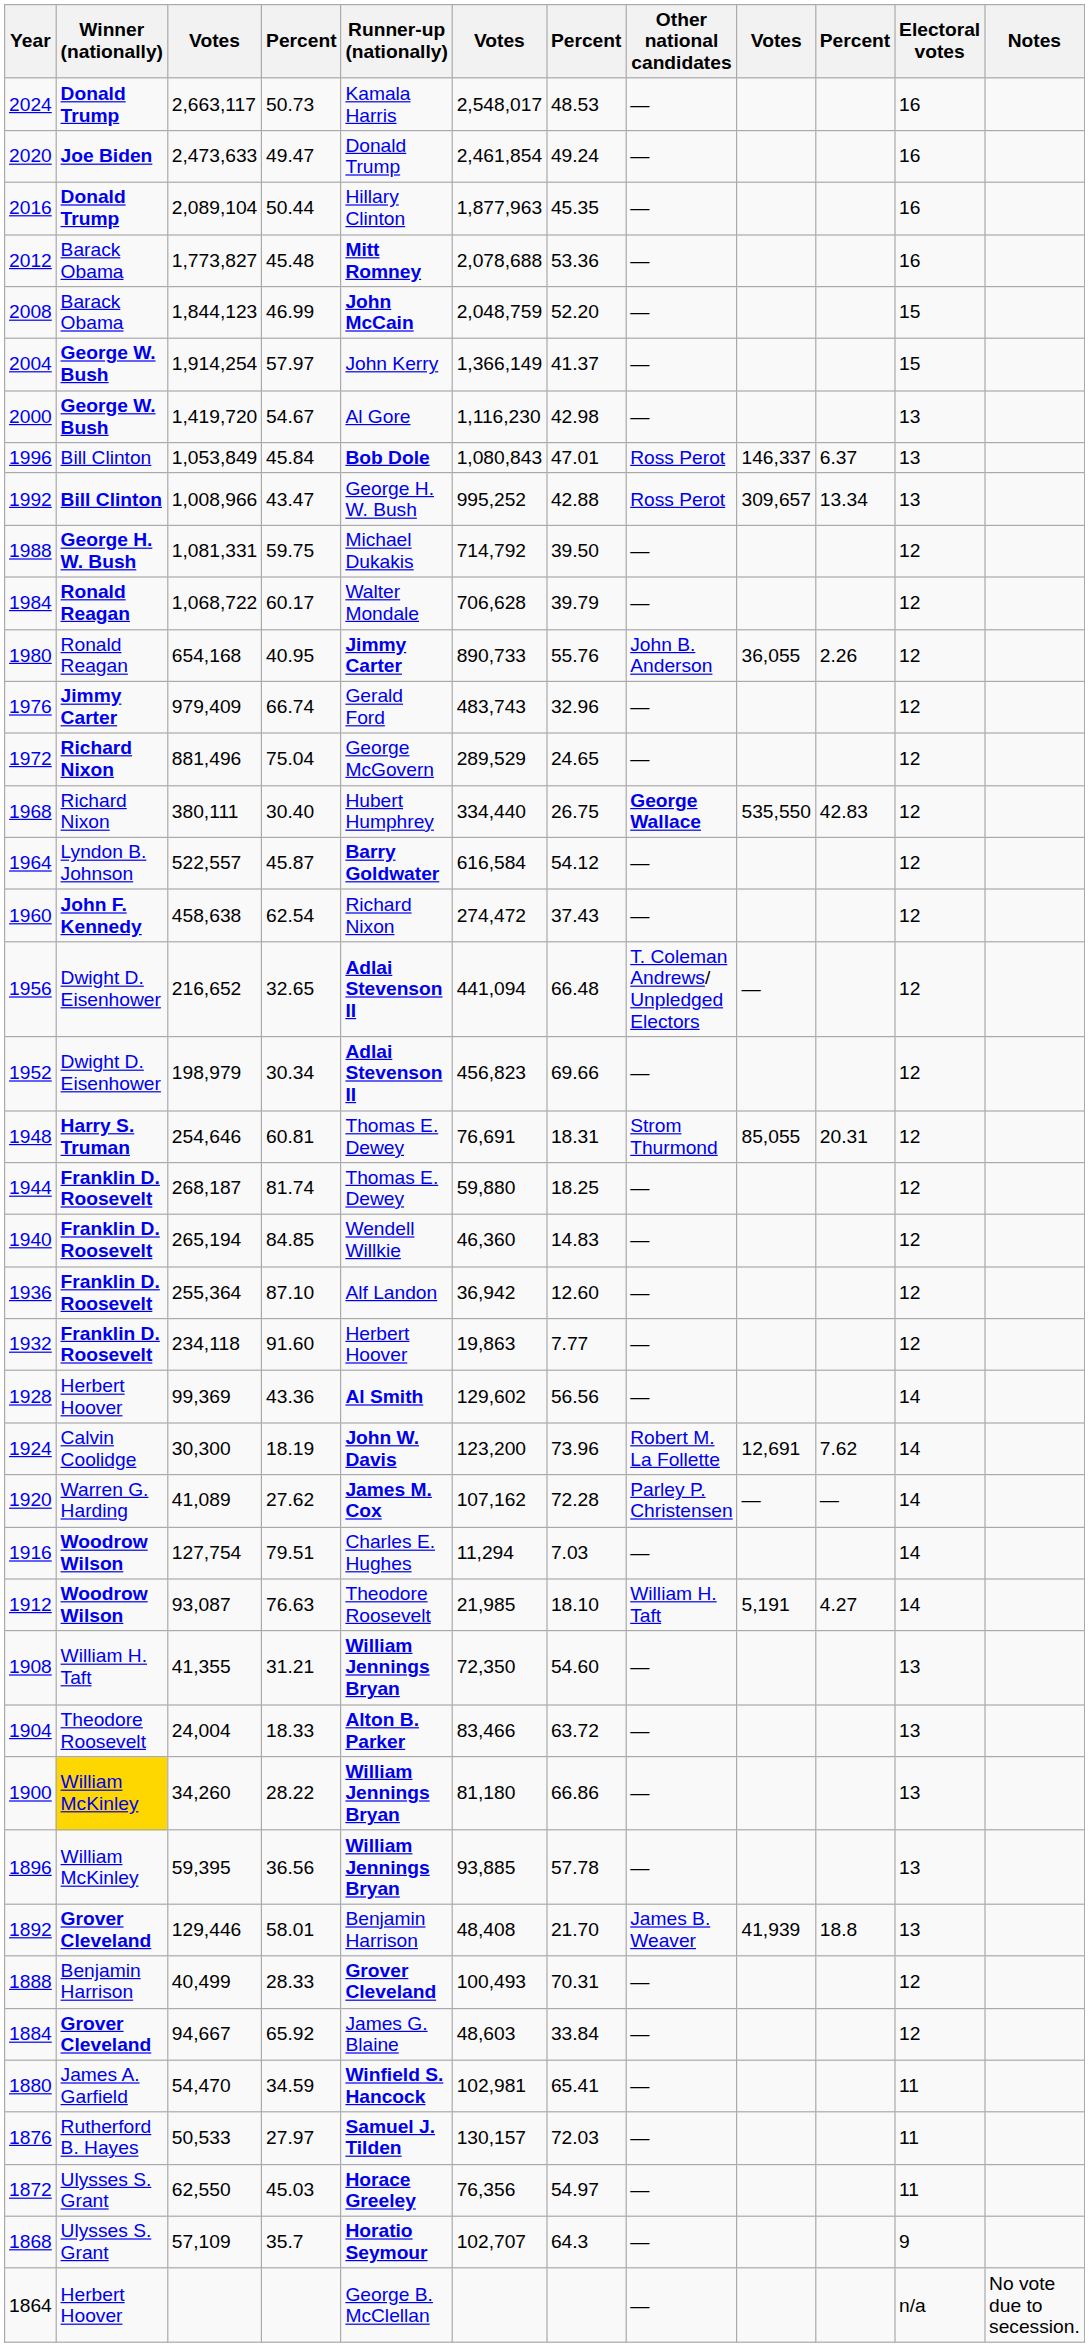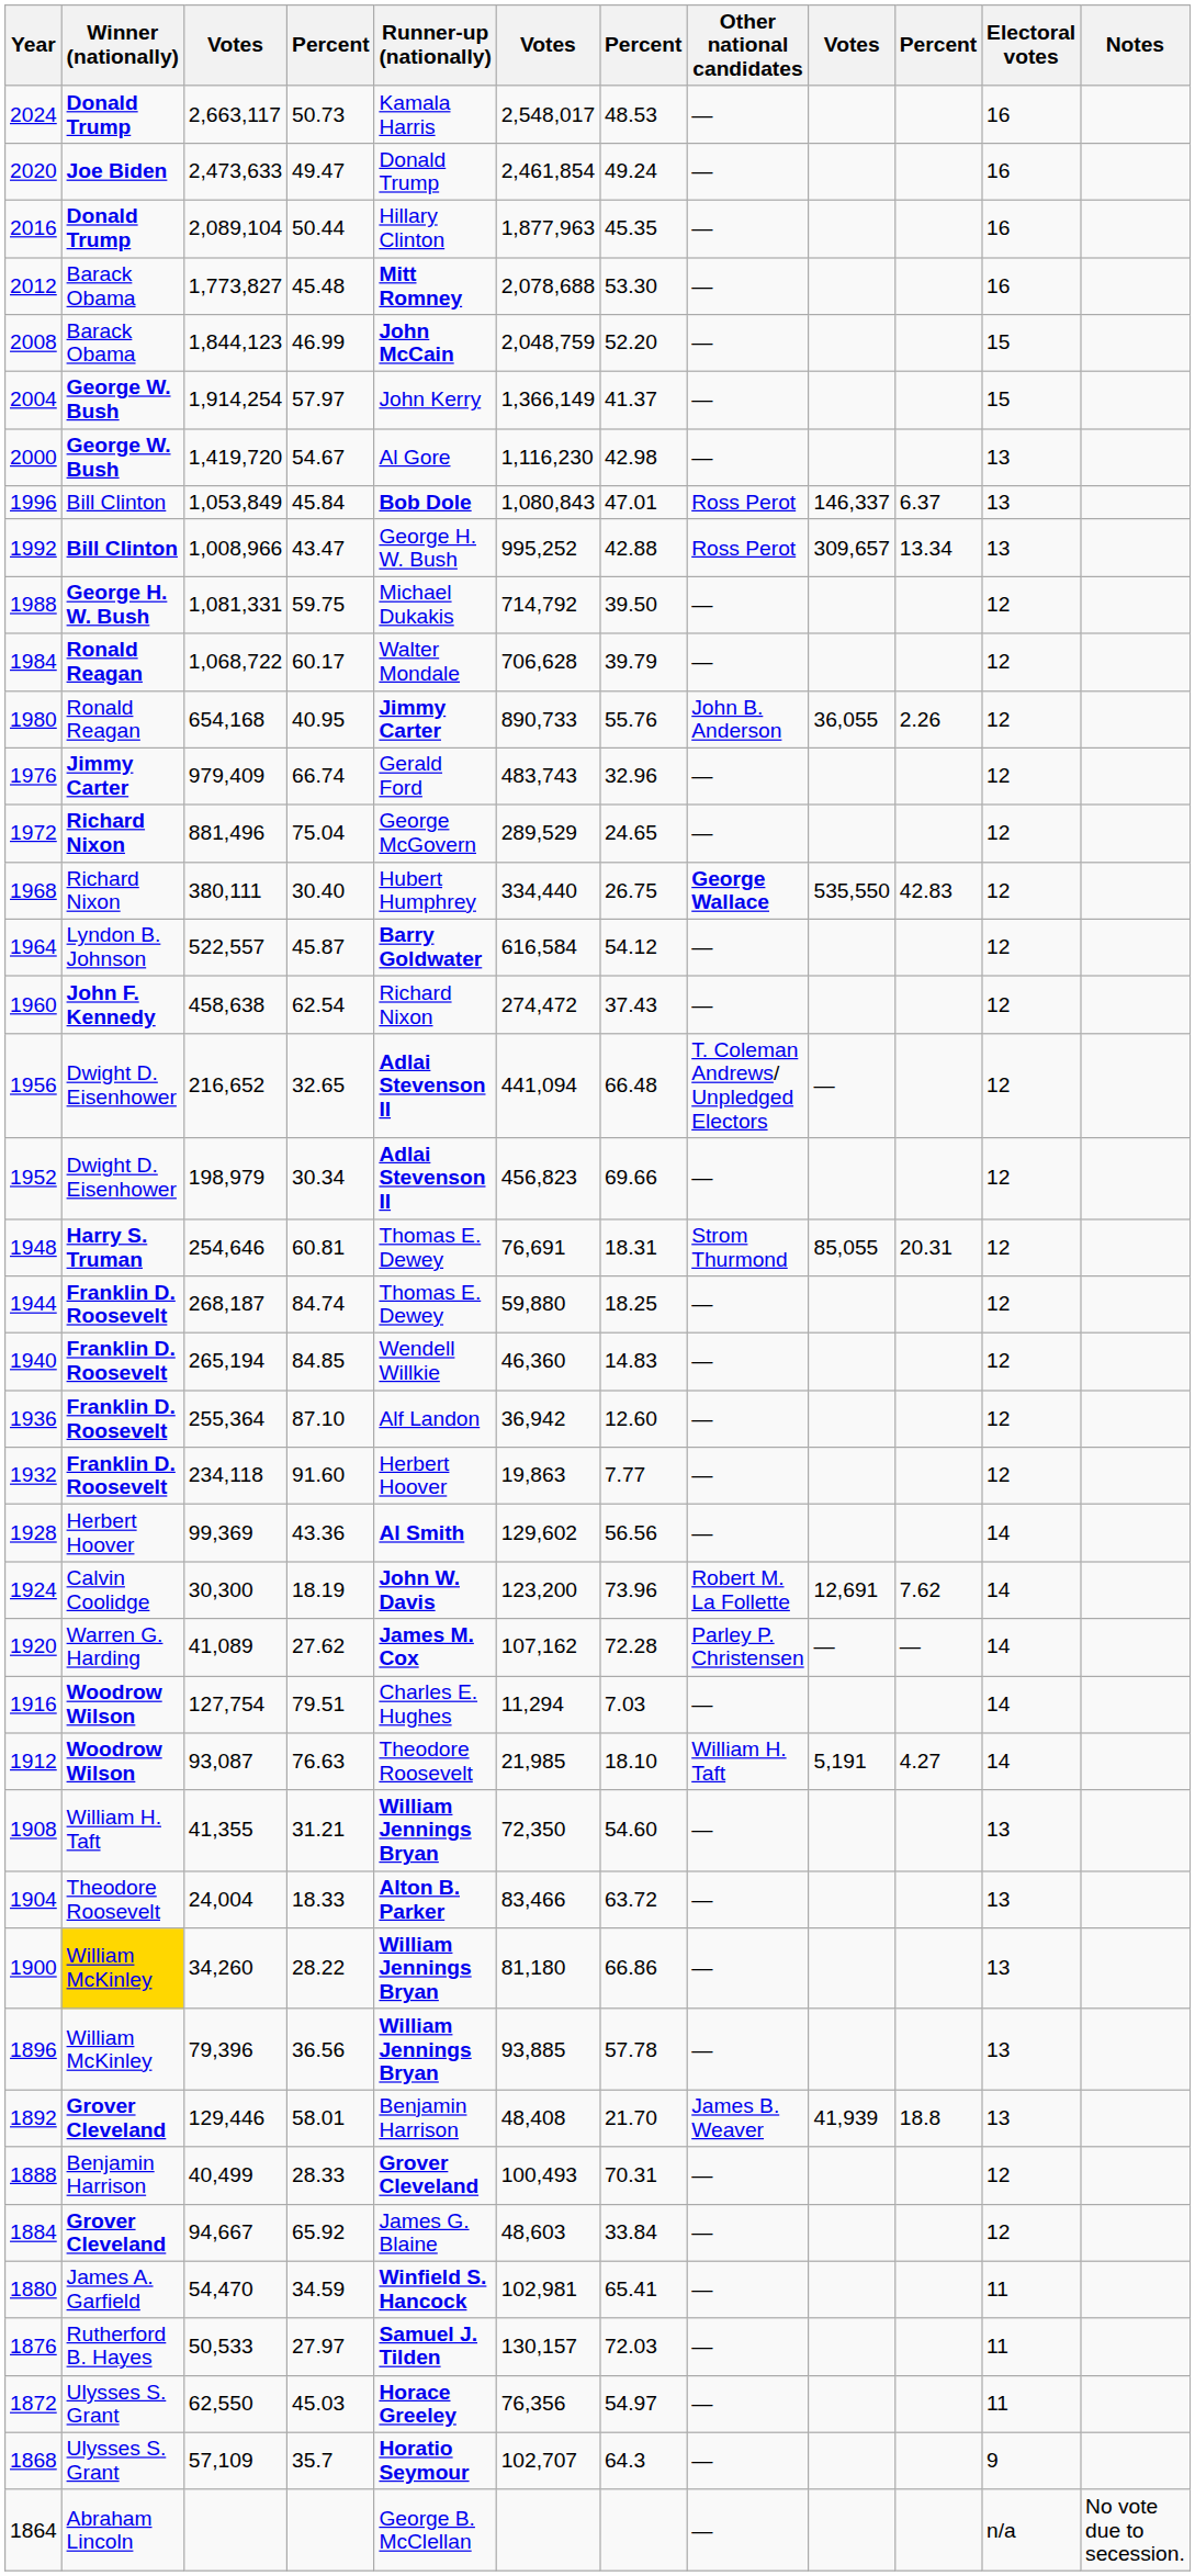 <table class="wikitable sortable">
 <tr>
 <th data-sort-type="number">Year</th>
 <th>Winner (nationally)</th>
 <th data-sort-type="number">Votes</th>
 <th data-sort-type="number">Percent</th>
 <th>Runner-up (nationally)</th>
 <th data-sort-type="number">Votes</th>
 <th data-sort-type="number">Percent</th>
 <th>Other national<br>candidates</th>
 <th data-sort-type="number">Votes</th>
 <th data-sort-type="number">Percent</th>
 <th data-sort-type="number">Electoral<br>votes</th>
 <th class="unsortable">Notes</th>
 </tr>
 <tr>
 <td><a href='#'>2024</a></td>
 <td><strong><a href='#'>Donald Trump</a></strong></td>
 <td>2,663,117</td>
 <td>50.73</td>
 <td><a href='#'>Kamala Harris</a></td>
 <td>2,548,017</td>
 <td>48.53</td>
 <td>—</td>
 <td></td>
 <td></td>
 <td>16</td>
 <td></td>
 </tr>
 <tr>
 <td><a href='#'>2020</a></td>
 <td><strong><a href='#'>Joe Biden</a></strong></td>
 <td>2,473,633</td>
 <td>49.47</td>
 <td><a href='#'>Donald Trump</a></td>
 <td>2,461,854</td>
 <td>49.24</td>
 <td>—</td>
 <td></td>
 <td></td>
 <td>16</td>
 <td></td>
 </tr>
 <tr>
 <td><a href='#'>2016</a></td>
 <td><strong><a href='#'>Donald Trump</a></strong></td>
 <td>2,089,104</td>
 <td>50.44</td>
 <td><a href='#'>Hillary Clinton</a></td>
 <td>1,877,963</td>
 <td>45.35</td>
 <td>—</td>
 <td></td>
 <td></td>
 <td>16</td>
 <td></td>
 </tr>
 <tr>
 <td><a href='#'>2012</a></td>
 <td><a href='#'>Barack Obama</a></td>
 <td>1,773,827</td>
 <td>45.48</td>
 <td><strong><a href='#'>Mitt Romney</a></strong></td>
 <td>2,078,688</td>
-<td>53.36</td>
+<td>53.30</td>
 <td>—</td>
 <td></td>
 <td></td>
 <td>16</td>
 <td></td>
 </tr>
 <tr>
 <td><a href='#'>2008</a></td>
 <td><a href='#'>Barack Obama</a></td>
 <td>1,844,123</td>
 <td>46.99</td>
 <td><strong><a href='#'>John McCain</a></strong></td>
 <td>2,048,759</td>
 <td>52.20</td>
 <td>—</td>
 <td></td>
 <td></td>
 <td>15</td>
 <td></td>
 </tr>
 <tr>
 <td><a href='#'>2004</a></td>
 <td><strong><a href='#'>George W. Bush</a></strong></td>
 <td>1,914,254</td>
 <td>57.97</td>
 <td><a href='#'>John Kerry</a></td>
 <td>1,366,149</td>
 <td>41.37</td>
 <td>—</td>
 <td></td>
 <td></td>
 <td>15</td>
 <td></td>
 </tr>
 <tr>
 <td><a href='#'>2000</a></td>
 <td><strong><a href='#'>George W. Bush</a></strong></td>
 <td>1,419,720</td>
 <td>54.67</td>
 <td><a href='#'>Al Gore</a></td>
 <td>1,116,230</td>
 <td>42.98</td>
 <td>—</td>
 <td></td>
 <td></td>
 <td>13</td>
 <td></td>
 </tr>
 <tr>
 <td><a href='#'>1996</a></td>
 <td><a href='#'>Bill Clinton</a></td>
 <td>1,053,849</td>
 <td>45.84</td>
 <td><strong><a href='#'>Bob Dole</a></strong></td>
 <td>1,080,843</td>
 <td>47.01</td>
 <td><a href='#'>Ross Perot</a></td>
 <td>146,337</td>
 <td>6.37</td>
 <td>13</td>
 <td></td>
 </tr>
 <tr>
 <td><a href='#'>1992</a></td>
 <td><strong><a href='#'>Bill Clinton</a></strong></td>
 <td>1,008,966</td>
 <td>43.47</td>
 <td><a href='#'>George H. W. Bush</a></td>
 <td>995,252</td>
 <td>42.88</td>
 <td><a href='#'>Ross Perot</a></td>
 <td>309,657</td>
 <td>13.34</td>
 <td>13</td>
 <td></td>
 </tr>
 <tr>
 <td><a href='#'>1988</a></td>
 <td><strong><a href='#'>George H. W. Bush</a></strong></td>
 <td>1,081,331</td>
 <td>59.75</td>
 <td><a href='#'>Michael Dukakis</a></td>
 <td>714,792</td>
 <td>39.50</td>
 <td>—</td>
 <td></td>
 <td></td>
 <td>12</td>
 <td></td>
 </tr>
 <tr>
 <td><a href='#'>1984</a></td>
 <td><strong><a href='#'>Ronald Reagan</a></strong></td>
 <td>1,068,722</td>
 <td>60.17</td>
 <td><a href='#'>Walter Mondale</a></td>
 <td>706,628</td>
 <td>39.79</td>
 <td>—</td>
 <td></td>
 <td></td>
 <td>12</td>
 <td></td>
 </tr>
 <tr>
 <td><a href='#'>1980</a></td>
 <td><a href='#'>Ronald Reagan</a></td>
 <td>654,168</td>
 <td>40.95</td>
 <td><strong><a href='#'>Jimmy Carter</a></strong></td>
 <td>890,733</td>
 <td>55.76</td>
 <td><a href='#'>John B. Anderson</a></td>
 <td>36,055</td>
 <td>2.26</td>
 <td>12</td>
 <td></td>
 </tr>
 <tr>
 <td><a href='#'>1976</a></td>
 <td><strong><a href='#'>Jimmy Carter</a></strong></td>
 <td>979,409</td>
 <td>66.74</td>
 <td><a href='#'>Gerald Ford</a></td>
 <td>483,743</td>
 <td>32.96</td>
 <td>—</td>
 <td></td>
 <td></td>
 <td>12</td>
 <td></td>
 </tr>
 <tr>
 <td><a href='#'>1972</a></td>
 <td><strong><a href='#'>Richard Nixon</a></strong></td>
 <td>881,496</td>
 <td>75.04</td>
 <td><a href='#'>George McGovern</a></td>
 <td>289,529</td>
 <td>24.65</td>
 <td>—</td>
 <td></td>
 <td></td>
 <td>12</td>
 <td></td>
 </tr>
 <tr>
 <td><a href='#'>1968</a></td>
 <td><a href='#'>Richard Nixon</a></td>
 <td>380,111</td>
 <td>30.40</td>
 <td><a href='#'>Hubert Humphrey</a></td>
 <td>334,440</td>
 <td>26.75</td>
 <td><strong><a href='#'>George Wallace</a></strong></td>
 <td>535,550</td>
 <td>42.83</td>
 <td>12</td>
 <td></td>
 </tr>
 <tr>
 <td><a href='#'>1964</a></td>
 <td><a href='#'>Lyndon B. Johnson</a></td>
 <td>522,557</td>
 <td>45.87</td>
 <td><strong><a href='#'>Barry Goldwater</a></strong></td>
 <td>616,584</td>
 <td>54.12</td>
 <td>—</td>
 <td></td>
 <td></td>
 <td>12</td>
 <td></td>
 </tr>
 <tr>
 <td><a href='#'>1960</a></td>
 <td><strong><a href='#'>John F. Kennedy</a></strong></td>
 <td>458,638</td>
 <td>62.54</td>
 <td><a href='#'>Richard Nixon</a></td>
 <td>274,472</td>
 <td>37.43</td>
 <td>—</td>
 <td></td>
 <td></td>
 <td>12</td>
 <td></td>
 </tr>
 <tr>
 <td><a href='#'>1956</a></td>
 <td><a href='#'>Dwight D. Eisenhower</a></td>
 <td>216,652</td>
 <td>32.65</td>
 <td><strong><a href='#'>Adlai Stevenson II</a></strong></td>
 <td>441,094</td>
 <td>66.48</td>
 <td><a href='#'>T. Coleman Andrews</a>/<br><a href='#'>Unpledged Electors</a></td>
 <td>—</td>
 <td></td>
 <td>12</td>
 <td></td>
 </tr>
 <tr>
 <td><a href='#'>1952</a></td>
 <td><a href='#'>Dwight D. Eisenhower</a></td>
 <td>198,979</td>
 <td>30.34</td>
 <td><strong><a href='#'>Adlai Stevenson II</a></strong></td>
 <td>456,823</td>
 <td>69.66</td>
 <td>—</td>
 <td></td>
 <td></td>
 <td>12</td>
 <td></td>
 </tr>
 <tr>
 <td><a href='#'>1948</a></td>
 <td><strong><a href='#'>Harry S. Truman</a></strong></td>
 <td>254,646</td>
 <td>60.81</td>
 <td><a href='#'>Thomas E. Dewey</a></td>
 <td>76,691</td>
 <td>18.31</td>
 <td><a href='#'>Strom Thurmond</a></td>
 <td>85,055</td>
 <td>20.31</td>
 <td>12</td>
 <td></td>
 </tr>
 <tr>
 <td><a href='#'>1944</a></td>
 <td><strong><a href='#'>Franklin D. Roosevelt</a></strong></td>
 <td>268,187</td>
-<td>81.74</td>
+<td>84.74</td>
 <td><a href='#'>Thomas E. Dewey</a></td>
 <td>59,880</td>
 <td>18.25</td>
 <td>—</td>
 <td></td>
 <td></td>
 <td>12</td>
 <td></td>
 </tr>
 <tr>
 <td><a href='#'>1940</a></td>
 <td><strong><a href='#'>Franklin D. Roosevelt</a></strong></td>
 <td>265,194</td>
 <td>84.85</td>
 <td><a href='#'>Wendell Willkie</a></td>
 <td>46,360</td>
 <td>14.83</td>
 <td>—</td>
 <td></td>
 <td></td>
 <td>12</td>
 <td></td>
 </tr>
 <tr>
 <td><a href='#'>1936</a></td>
 <td><strong><a href='#'>Franklin D. Roosevelt</a></strong></td>
 <td>255,364</td>
 <td>87.10</td>
 <td><a href='#'>Alf Landon</a></td>
 <td>36,942</td>
 <td>12.60</td>
 <td>—</td>
 <td></td>
 <td></td>
 <td>12</td>
 <td></td>
 </tr>
 <tr>
 <td><a href='#'>1932</a></td>
 <td><strong><a href='#'>Franklin D. Roosevelt</a></strong></td>
 <td>234,118</td>
 <td>91.60</td>
 <td><a href='#'>Herbert Hoover</a></td>
 <td>19,863</td>
 <td>7.77</td>
 <td>—</td>
 <td></td>
 <td></td>
 <td>12</td>
 <td></td>
 </tr>
 <tr>
 <td><a href='#'>1928</a></td>
 <td><a href='#'>Herbert Hoover</a></td>
 <td>99,369</td>
 <td>43.36</td>
 <td><strong><a href='#'>Al Smith</a></strong></td>
 <td>129,602</td>
 <td>56.56</td>
 <td>—</td>
 <td></td>
 <td></td>
 <td>14</td>
 <td></td>
 </tr>
 <tr>
 <td><a href='#'>1924</a></td>
 <td><a href='#'>Calvin Coolidge</a></td>
 <td>30,300</td>
 <td>18.19</td>
 <td><strong><a href='#'>John W. Davis</a></strong></td>
 <td>123,200</td>
 <td>73.96</td>
 <td><a href='#'>Robert M. La Follette</a></td>
 <td>12,691</td>
 <td>7.62</td>
 <td>14</td>
 <td></td>
 </tr>
 <tr>
 <td><a href='#'>1920</a></td>
 <td><a href='#'>Warren G. Harding</a></td>
 <td>41,089</td>
 <td>27.62</td>
 <td><strong><a href='#'>James M. Cox</a></strong></td>
 <td>107,162</td>
 <td>72.28</td>
 <td><a href='#'>Parley P. Christensen</a></td>
 <td>—</td>
 <td>—</td>
 <td>14</td>
 <td></td>
 </tr>
 <tr>
 <td><a href='#'>1916</a></td>
 <td><strong><a href='#'>Woodrow Wilson</a></strong></td>
 <td>127,754</td>
 <td>79.51</td>
 <td><a href='#'>Charles E. Hughes</a></td>
 <td>11,294</td>
 <td>7.03</td>
 <td>—</td>
 <td></td>
 <td></td>
 <td>14</td>
 <td></td>
 </tr>
 <tr>
 <td><a href='#'>1912</a></td>
 <td><strong><a href='#'>Woodrow Wilson</a></strong></td>
 <td>93,087</td>
 <td>76.63</td>
 <td><a href='#'>Theodore Roosevelt</a></td>
 <td>21,985</td>
 <td>18.10</td>
 <td><a href='#'>William H. Taft</a></td>
 <td>5,191</td>
 <td>4.27</td>
 <td>14</td>
 <td></td>
 </tr>
 <tr>
 <td><a href='#'>1908</a></td>
 <td><a href='#'>William H. Taft</a></td>
 <td>41,355</td>
 <td>31.21</td>
 <td><strong><a href='#'>William Jennings Bryan</a></strong></td>
 <td>72,350</td>
 <td>54.60</td>
 <td>—</td>
 <td></td>
 <td></td>
 <td>13</td>
 <td></td>
 </tr>
 <tr>
 <td><a href='#'>1904</a></td>
 <td><a href='#'>Theodore Roosevelt</a></td>
 <td>24,004</td>
 <td>18.33</td>
 <td><strong><a href='#'>Alton B. Parker</a></strong></td>
 <td>83,466</td>
 <td>63.72</td>
 <td>—</td>
 <td></td>
 <td></td>
 <td>13</td>
 <td></td>
 </tr>
 <tr>
 <td><a href='#'>1900</a></td>
 <td style="background: gold;"><a href='#'>William McKinley</a></td>
 <td>34,260</td>
 <td>28.22</td>
 <td><strong><a href='#'>William Jennings Bryan</a></strong></td>
 <td>81,180</td>
 <td>66.86</td>
 <td>—</td>
 <td></td>
 <td></td>
 <td>13</td>
 <td></td>
 </tr>
 <tr>
 <td><a href='#'>1896</a></td>
 <td><a href='#'>William McKinley</a></td>
-<td>59,395</td>
+<td>79,396</td>
 <td>36.56</td>
 <td><strong><a href='#'>William Jennings Bryan</a></strong></td>
 <td>93,885</td>
 <td>57.78</td>
 <td>—</td>
 <td></td>
 <td></td>
 <td>13</td>
 <td></td>
 </tr>
 <tr>
 <td><a href='#'>1892</a></td>
 <td><strong><a href='#'>Grover Cleveland</a></strong></td>
 <td>129,446</td>
 <td>58.01</td>
 <td><a href='#'>Benjamin Harrison</a></td>
 <td>48,408</td>
 <td>21.70</td>
 <td><a href='#'>James B. Weaver</a></td>
 <td>41,939</td>
 <td>18.8</td>
 <td>13</td>
 <td></td>
 </tr>
 <tr>
 <td><a href='#'>1888</a></td>
 <td><a href='#'>Benjamin Harrison</a></td>
 <td>40,499</td>
 <td>28.33</td>
 <td><strong><a href='#'>Grover Cleveland</a></strong></td>
 <td>100,493</td>
 <td>70.31</td>
 <td>—</td>
 <td></td>
 <td></td>
 <td>12</td>
 <td></td>
 </tr>
 <tr>
 <td><a href='#'>1884</a></td>
 <td><strong><a href='#'>Grover Cleveland</a></strong></td>
 <td>94,667</td>
 <td>65.92</td>
 <td><a href='#'>James G. Blaine</a></td>
 <td>48,603</td>
 <td>33.84</td>
 <td>—</td>
 <td></td>
 <td></td>
 <td>12</td>
 <td></td>
 </tr>
 <tr>
 <td><a href='#'>1880</a></td>
 <td><a href='#'>James A. Garfield</a></td>
 <td>54,470</td>
 <td>34.59</td>
 <td><strong><a href='#'>Winfield S. Hancock</a></strong></td>
 <td>102,981</td>
 <td>65.41</td>
 <td>—</td>
 <td></td>
 <td></td>
 <td>11</td>
 <td></td>
 </tr>
 <tr>
 <td><a href='#'>1876</a></td>
 <td><a href='#'>Rutherford B. Hayes</a></td>
 <td>50,533</td>
 <td>27.97</td>
 <td><strong><a href='#'>Samuel J. Tilden</a></strong></td>
 <td>130,157</td>
 <td>72.03</td>
 <td>—</td>
 <td></td>
 <td></td>
 <td>11</td>
 <td></td>
 </tr>
 <tr>
 <td><a href='#'>1872</a></td>
 <td><a href='#'>Ulysses S. Grant</a></td>
 <td>62,550</td>
 <td>45.03</td>
 <td><strong><a href='#'>Horace Greeley</a></strong></td>
 <td>76,356</td>
 <td>54.97</td>
 <td>—</td>
 <td></td>
 <td></td>
 <td>11</td>
 <td></td>
 </tr>
 <tr>
 <td><a href='#'>1868</a></td>
 <td><a href='#'>Ulysses S. Grant</a></td>
 <td>57,109</td>
 <td>35.7</td>
 <td><strong><a href='#'>Horatio Seymour</a></strong></td>
 <td>102,707</td>
 <td>64.3</td>
 <td>—</td>
 <td></td>
 <td></td>
 <td>9</td>
 <td></td>
 </tr>
 <tr>
 <td>1864</td>
-<td><a href='#'>Herbert Hoover</a></td>
+<td><a href='#'>Abraham Lincoln</a></td>
 <td></td>
 <td></td>
 <td><a href='#'>George B. McClellan</a></td>
 <td></td>
 <td></td>
 <td>—</td>
 <td></td>
 <td></td>
 <td>n/a</td>
 <td>No vote due to secession.</td>
 </tr>
 </table>
